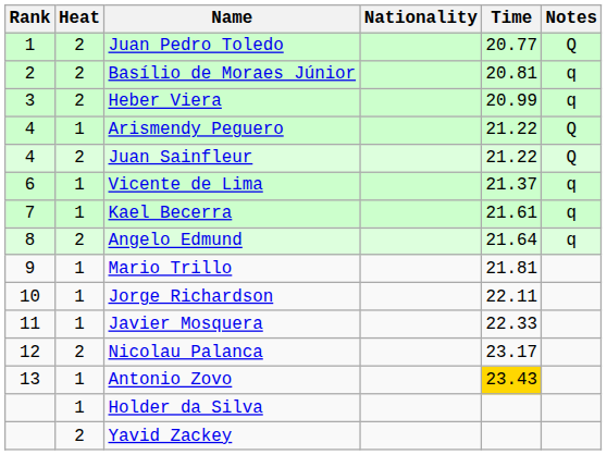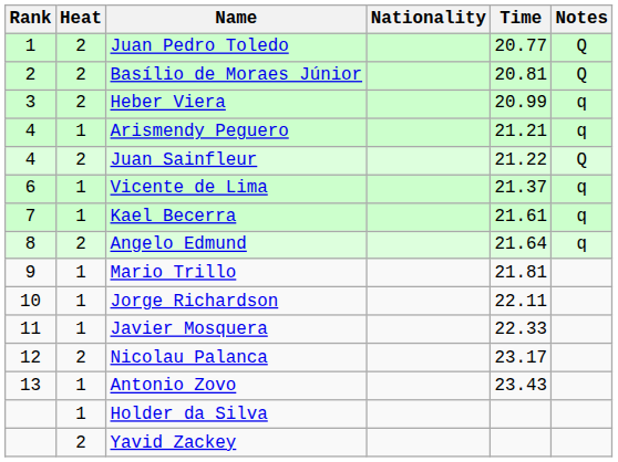 <table class="wikitable sortable" style="text-align:center;font-size:95%">
 <tr>
 <th>Rank</th>
 <th>Heat</th>
 <th>Name</th>
 <th>Nationality</th>
 <th>Time</th>
 <th>Notes</th>
 </tr>
 <tr bgcolor=ccffcc>
 <td>1</td>
 <td>2</td>
 <td align=left><a href='#'>Juan Pedro Toledo</a></td>
 <td align=left></td>
 <td>20.77</td>
 <td>Q</td>
 </tr>
 <tr bgcolor=ccffcc>
 <td>2</td>
 <td>2</td>
 <td align=left><a href='#'>Basílio de Moraes Júnior</a></td>
 <td align=left></td>
 <td>20.81</td>
-<td>q</td>
+<td>Q</td>
 </tr>
 <tr bgcolor=ccffcc>
 <td>3</td>
 <td>2</td>
 <td align=left><a href='#'>Heber Viera</a></td>
 <td align=left></td>
 <td>20.99</td>
 <td>q</td>
 </tr>
 <tr bgcolor=ccffcc>
 <td>4</td>
 <td>1</td>
 <td align=left><a href='#'>Arismendy Peguero</a></td>
 <td align=left></td>
-<td>21.22</td>
-<td>Q</td>
+<td>21.21</td>
+<td>q</td>
 </tr>
 <tr bgcolor=ddffdd>
 <td>4</td>
 <td>2</td>
 <td align=left><a href='#'>Juan Sainfleur</a></td>
 <td align=left></td>
 <td>21.22</td>
 <td>Q</td>
 </tr>
 <tr bgcolor=ccffcc>
 <td>6</td>
 <td>1</td>
 <td align=left><a href='#'>Vicente de Lima</a></td>
 <td align=left></td>
 <td>21.37</td>
 <td>q</td>
 </tr>
 <tr bgcolor=ccffcc>
 <td>7</td>
 <td>1</td>
 <td align=left><a href='#'>Kael Becerra</a></td>
 <td align=left></td>
 <td>21.61</td>
 <td>q</td>
 </tr>
 <tr bgcolor=ddffdd>
 <td>8</td>
 <td>2</td>
 <td align=left><a href='#'>Angelo Edmund</a></td>
 <td align=left></td>
 <td>21.64</td>
 <td>q</td>
 </tr>
 <tr>
 <td>9</td>
 <td>1</td>
 <td align=left><a href='#'>Mario Trillo</a></td>
 <td align=left></td>
 <td>21.81</td>
 <td></td>
 </tr>
 <tr>
 <td>10</td>
 <td>1</td>
 <td align=left><a href='#'>Jorge Richardson</a></td>
 <td align=left></td>
 <td>22.11</td>
 <td></td>
 </tr>
 <tr>
 <td>11</td>
 <td>1</td>
 <td align=left><a href='#'>Javier Mosquera</a></td>
 <td align=left></td>
 <td>22.33</td>
 <td></td>
 </tr>
 <tr>
 <td>12</td>
 <td>2</td>
 <td align=left><a href='#'>Nicolau Palanca</a></td>
 <td align=left></td>
 <td>23.17</td>
 <td></td>
 </tr>
 <tr>
 <td>13</td>
 <td>1</td>
 <td align=left><a href='#'>Antonio Zovo</a></td>
 <td align=left></td>
-<td style="background: gold;">23.43</td>
+<td>23.43</td>
 <td></td>
 </tr>
 <tr>
 <td></td>
 <td>1</td>
 <td align=left><a href='#'>Holder da Silva</a></td>
 <td align=left></td>
 <td></td>
 <td></td>
 </tr>
 <tr>
 <td></td>
 <td>2</td>
 <td align=left><a href='#'>Yavid Zackey</a></td>
 <td align=left></td>
 <td></td>
 <td></td>
 </tr>
 </table>
